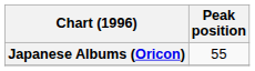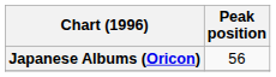 <table class="wikitable sortable plainrowheaders" style="text-align:center">
 <tr>
 <th scope="col">Chart (1996)</th>
 <th scope="col">Peak<br>position</th>
 </tr>
 <tr>
 <th scope="row">Japanese Albums (<a href='#'>Oricon</a>)</th>
-<td>55</td>
+<td>56</td>
 </tr>
 <tr>
 </tr>
 <tr>
 </tr>
 <tr>
 </tr>
 </table>
